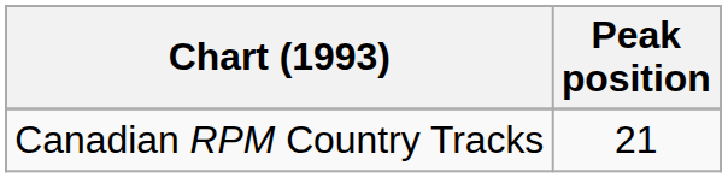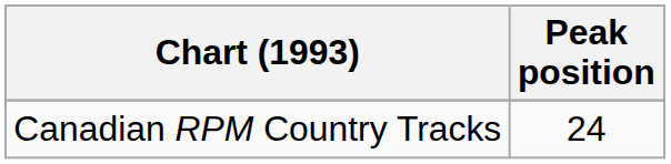 <table class="wikitable sortable">
 <tr>
 <th align="left">Chart (1993)</th>
 <th align="center">Peak<br>position</th>
 </tr>
 <tr>
 </tr>
 <tr>
 <td align="left">Canadian <em>RPM</em> Country Tracks</td>
-<td align="center">21</td>
+<td align="center">24</td>
 </tr>
 </table>
